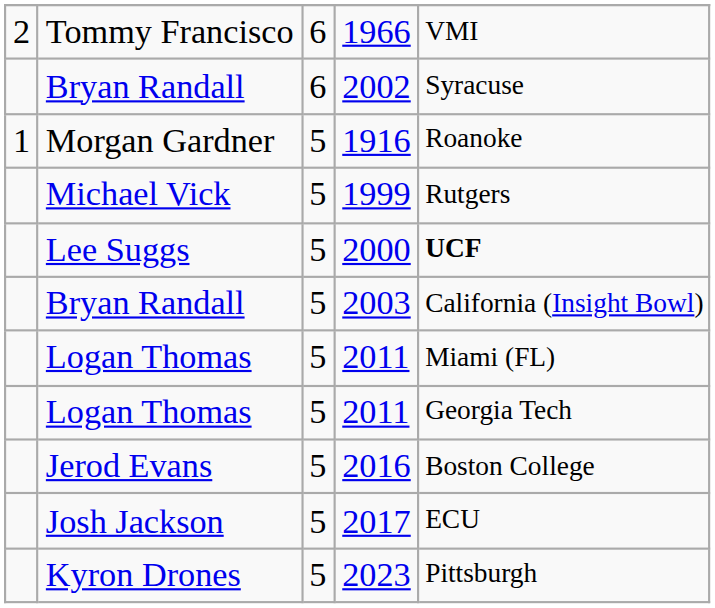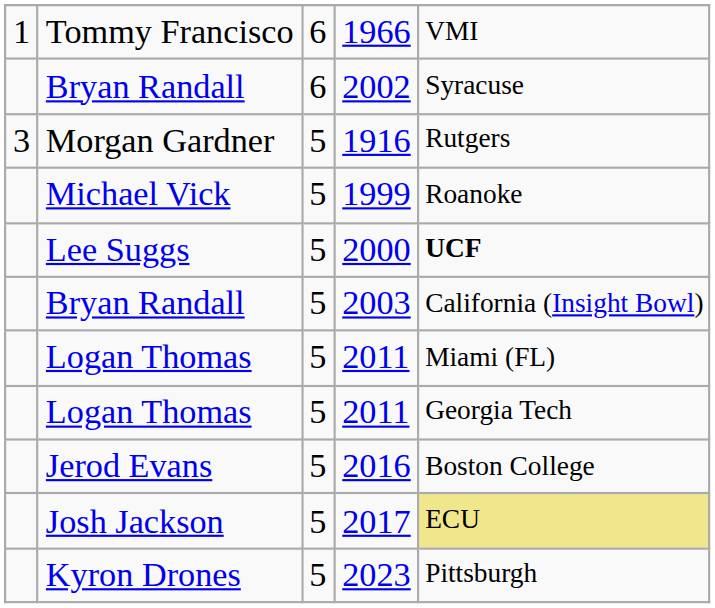 <table class="wikitable">
 <tr>
 </tr>
 <tr>
-<td>2</td>
+<td>1</td>
 <td>Tommy Francisco</td>
 <td>6</td>
 <td><a href='#'>1966</a></td>
 <td style="font-size:80%;">VMI</td>
 </tr>
 <tr>
 <td></td>
 <td><a href='#'>Bryan Randall</a></td>
 <td>6</td>
 <td><a href='#'>2002</a></td>
 <td style="font-size:80%;">Syracuse</td>
 </tr>
 <tr>
-<td>1</td>
+<td>3</td>
 <td>Morgan Gardner</td>
 <td>5</td>
 <td><a href='#'>1916</a></td>
-<td style="font-size:80%;">Roanoke</td>
+<td style="font-size:80%;">Rutgers</td>
 </tr>
 <tr>
 <td></td>
 <td><a href='#'>Michael Vick</a></td>
 <td>5</td>
 <td><a href='#'>1999</a></td>
-<td style="font-size:80%;">Rutgers</td>
+<td style="font-size:80%;">Roanoke</td>
 </tr>
 <tr>
 <td></td>
 <td><a href='#'>Lee Suggs</a></td>
 <td>5</td>
 <td><a href='#'>2000</a></td>
 <td style="font-size:80%;"><strong>UCF</strong></td>
 </tr>
 <tr>
 <td></td>
 <td><a href='#'>Bryan Randall</a></td>
 <td>5</td>
 <td><a href='#'>2003</a></td>
 <td style="font-size:80%;">California (<a href='#'>Insight Bowl</a>)</td>
 </tr>
 <tr>
 <td></td>
 <td><a href='#'>Logan Thomas</a></td>
 <td>5</td>
 <td><a href='#'>2011</a></td>
 <td style="font-size:80%;">Miami (FL)</td>
 </tr>
 <tr>
 <td></td>
 <td><a href='#'>Logan Thomas</a></td>
 <td>5</td>
 <td><a href='#'>2011</a></td>
 <td style="font-size:80%;">Georgia Tech</td>
 </tr>
 <tr>
 <td></td>
 <td><a href='#'>Jerod Evans</a></td>
 <td>5</td>
 <td><a href='#'>2016</a></td>
 <td style="font-size:80%;">Boston College</td>
 </tr>
 <tr>
 <td></td>
 <td><a href='#'>Josh Jackson</a></td>
 <td>5</td>
 <td><a href='#'>2017</a></td>
-<td style="font-size:80%;">ECU</td>
+<td style="background: khaki; font-size:80%;">ECU</td>
 </tr>
 <tr>
 <td></td>
 <td><a href='#'>Kyron Drones</a></td>
 <td><abbr>5</abbr></td>
 <td><a href='#'>2023</a></td>
 <td style="font-size:80%;">Pittsburgh</td>
 </tr>
 </table>
